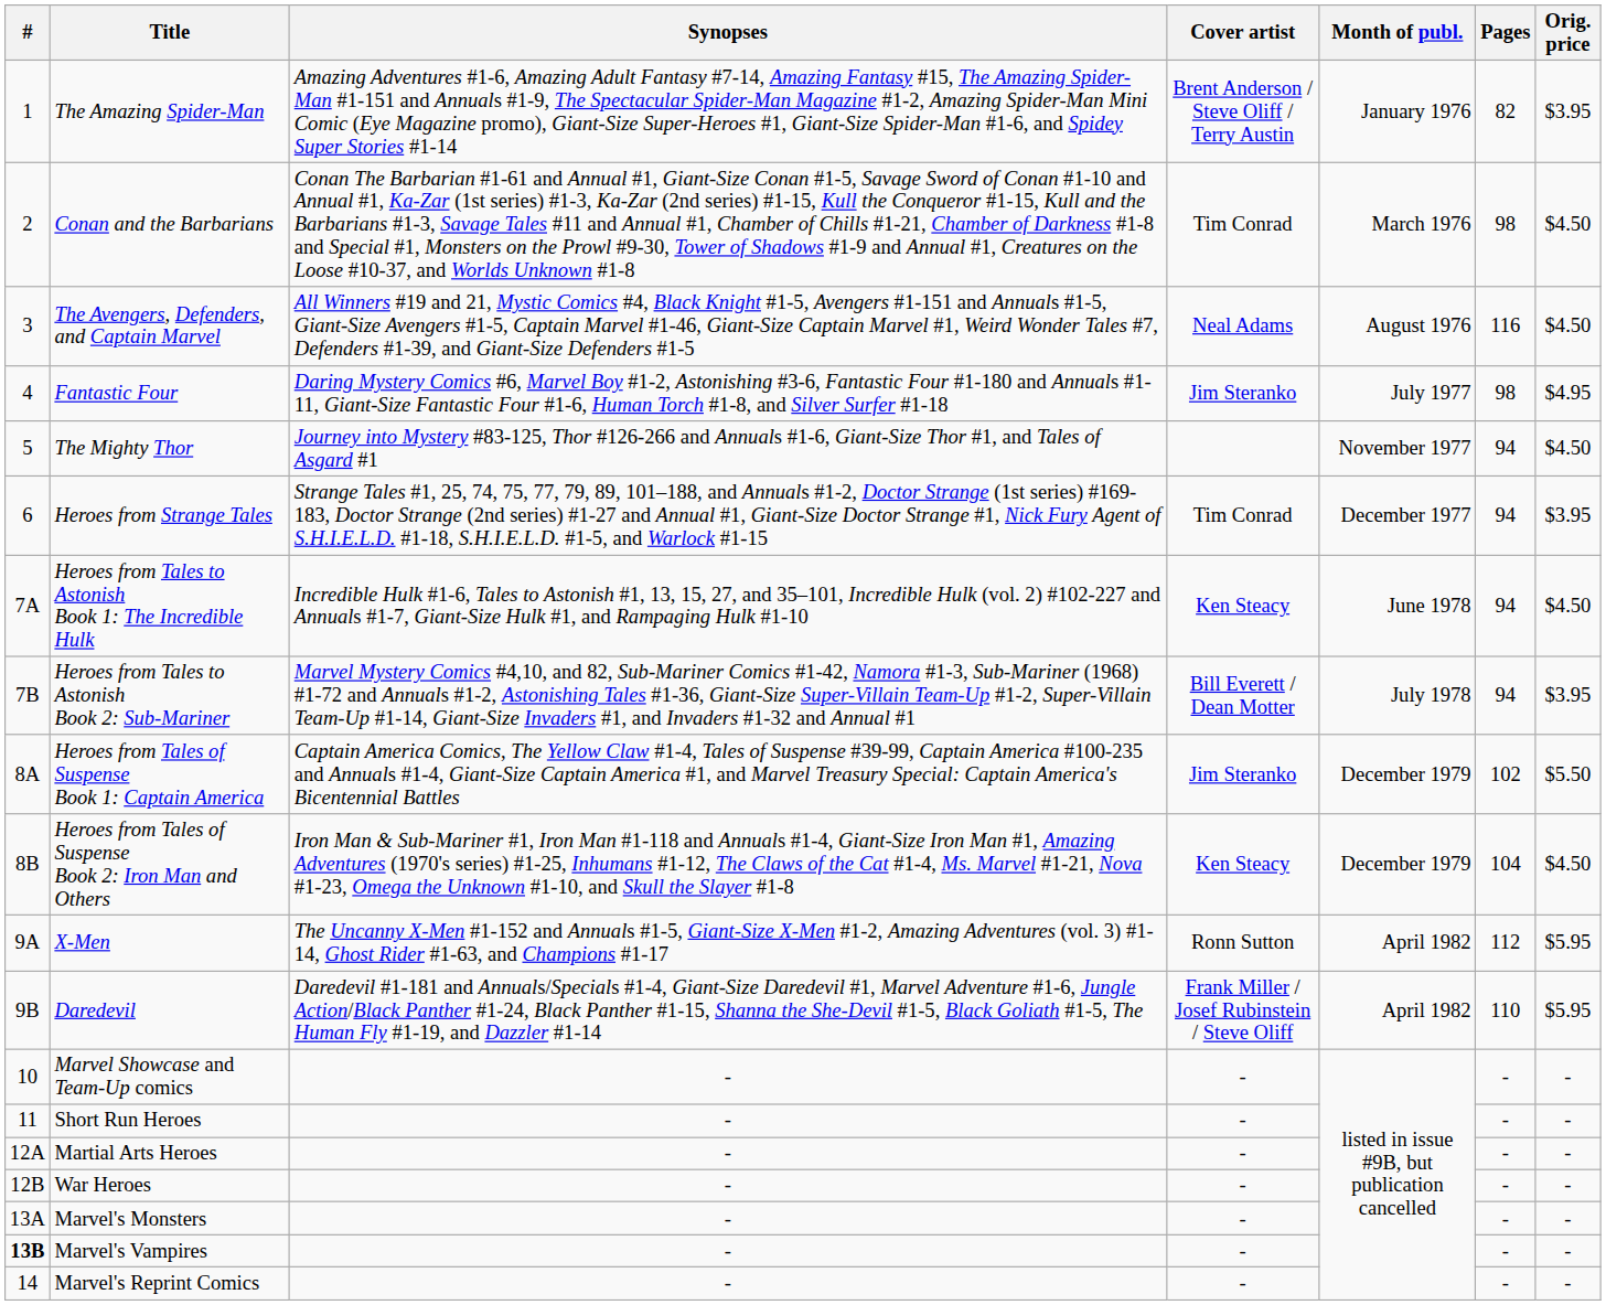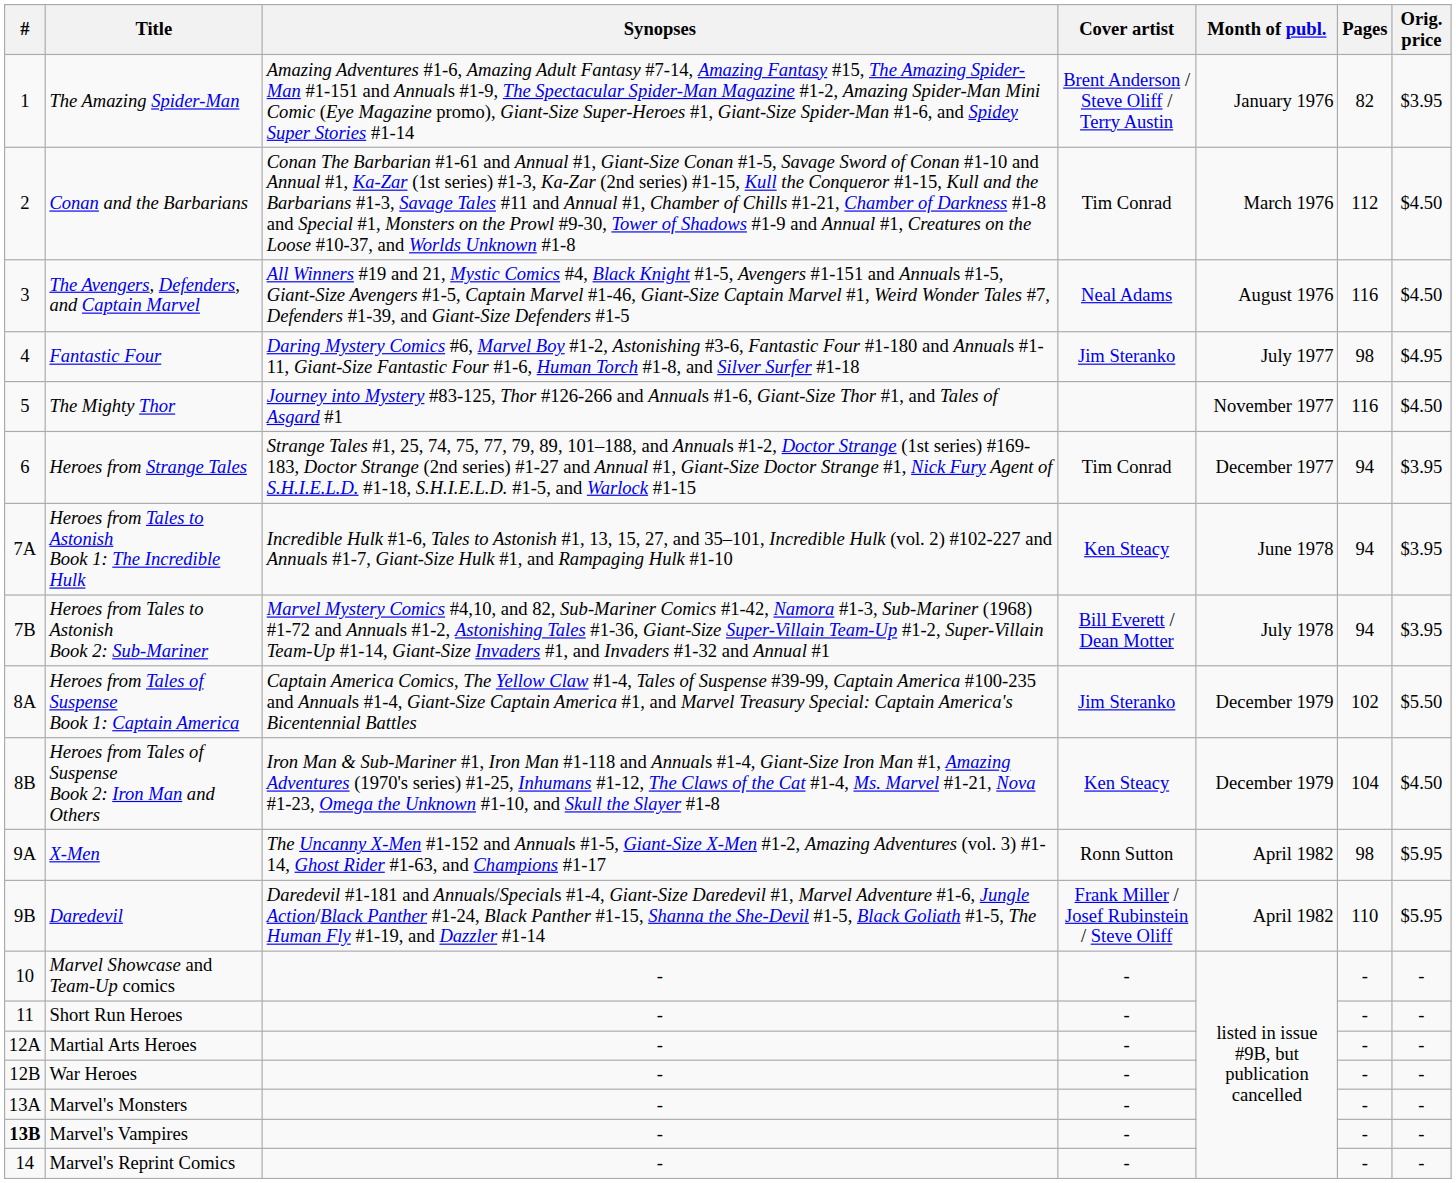 <table class="wikitable">
 <tr>
 <th>#</th>
 <th width="180">Title</th>
 <th>Synopses</th>
 <th>Cover artist</th>
 <th>Month of <a href='#'>publ.</a></th>
 <th>Pages</th>
 <th>Orig. price</th>
 </tr>
 <tr align="center">
 <td>1</td>
 <td align="left"><em>The Amazing <a href='#'>Spider-Man</a></em></td>
 <td align="left"><em>Amazing Adventures</em> #1-6, <em>Amazing Adult Fantasy</em> #7-14, <em><a href='#'>Amazing Fantasy</a></em> #15, <em><a href='#'>The Amazing Spider-Man</a></em> #1-151 and <em>Annual</em>s #1-9, <em><a href='#'>The Spectacular Spider-Man Magazine</a></em> #1-2, <em>Amazing Spider-Man Mini Comic</em> (<em>Eye Magazine</em> promo), <em>Giant-Size Super-Heroes</em> #1, <em>Giant-Size Spider-Man</em> #1-6, and <em><a href='#'>Spidey Super Stories</a></em> #1-14</td>
 <td><a href='#'>Brent Anderson</a> / <a href='#'>Steve Oliff</a> / <a href='#'>Terry Austin</a></td>
 <td align="right">January 1976</td>
 <td>82</td>
 <td>$3.95</td>
 </tr>
 <tr align="center">
 <td>2</td>
 <td align="left"><em><a href='#'>Conan</a> and the Barbarians</em></td>
 <td align="left"><em>Conan The Barbarian</em> #1-61 and <em>Annual</em> #1, <em>Giant-Size Conan</em> #1-5, <em>Savage Sword of Conan</em> #1-10 and <em>Annual</em> #1, <em><a href='#'>Ka-Zar</a></em> (1st series) #1-3, <em>Ka-Zar</em> (2nd series) #1-15, <em><a href='#'>Kull</a> the Conqueror</em> #1-15, <em>Kull and the Barbarians</em> #1-3, <em><a href='#'>Savage Tales</a></em> #11 and <em>Annual</em> #1, <em>Chamber of Chills</em> #1-21, <em><a href='#'>Chamber of Darkness</a></em> #1-8 and <em>Special</em> #1, <em>Monsters on the Prowl</em> #9-30, <em><a href='#'>Tower of Shadows</a></em> #1-9 and <em>Annual</em> #1, <em>Creatures on the Loose</em> #10-37, and <em><a href='#'>Worlds Unknown</a></em> #1-8</td>
 <td>Tim Conrad</td>
 <td align="right">March 1976</td>
-<td>98</td>
+<td>112</td>
 <td>$4.50</td>
 </tr>
 <tr align="center">
 <td>3</td>
 <td align="left"><em><a href='#'>The Avengers</a>, <a href='#'>Defenders</a>, and <a href='#'>Captain Marvel</a></em></td>
 <td align="left"><em><a href='#'>All Winners</a></em> #19 and 21, <em><a href='#'>Mystic Comics</a></em> #4, <em><a href='#'>Black Knight</a></em> #1-5, <em>Avengers</em> #1-151 and <em>Annual</em>s #1-5, <em>Giant-Size Avengers</em> #1-5, <em>Captain Marvel</em> #1-46, <em>Giant-Size Captain Marvel</em> #1, <em>Weird Wonder Tales</em> #7, <em>Defenders</em> #1-39, and <em>Giant-Size Defenders</em> #1-5</td>
 <td><a href='#'>Neal Adams</a></td>
 <td align="right">August 1976</td>
 <td>116</td>
 <td>$4.50</td>
 </tr>
 <tr align="center">
 <td>4</td>
 <td align="left"><em><a href='#'>Fantastic Four</a></em></td>
 <td align="left"><em><a href='#'>Daring Mystery Comics</a></em> #6, <em><a href='#'>Marvel Boy</a></em> #1-2, <em>Astonishing</em> #3-6, <em>Fantastic Four</em> #1-180 and <em>Annual</em>s #1-11, <em>Giant-Size Fantastic Four</em> #1-6, <em><a href='#'>Human Torch</a></em> #1-8, and <em><a href='#'>Silver Surfer</a></em> #1-18</td>
 <td><a href='#'>Jim Steranko</a></td>
 <td align="right">July 1977</td>
 <td>98</td>
 <td>$4.95</td>
 </tr>
 <tr align="center">
 <td>5</td>
 <td align="left"><em>The Mighty <a href='#'>Thor</a></em></td>
 <td align="left"><em><a href='#'>Journey into Mystery</a></em> #83-125, <em>Thor</em> #126-266 and <em>Annual</em>s #1-6, <em>Giant-Size Thor</em> #1, and <em>Tales of <a href='#'>Asgard</a></em> #1</td>
 <td></td>
 <td align="right">November 1977</td>
-<td>94</td>
+<td>116</td>
 <td>$4.50</td>
 </tr>
 <tr align="center">
 <td>6</td>
 <td align="left"><em>Heroes from <a href='#'>Strange Tales</a></em></td>
 <td align="left"><em>Strange Tales</em> #1, 25, 74, 75, 77, 79, 89, 101–188, and <em>Annual</em>s #1-2, <em><a href='#'>Doctor Strange</a></em> (1st series) #169-183, <em>Doctor Strange</em> (2nd series) #1-27 and <em>Annual</em> #1, <em>Giant-Size Doctor Strange</em> #1, <em><a href='#'>Nick Fury</a> Agent of <a href='#'>S.H.I.E.L.D.</a></em> #1-18, <em>S.H.I.E.L.D.</em> #1-5, and <em><a href='#'>Warlock</a></em> #1-15</td>
 <td>Tim Conrad</td>
 <td align="right">December 1977</td>
 <td>94</td>
 <td>$3.95</td>
 </tr>
 <tr align="center">
 <td>7A</td>
 <td align="left"><em>Heroes from <a href='#'>Tales to Astonish</a> <br>Book 1: <a href='#'>The Incredible Hulk</a></em></td>
 <td align="left"><em>Incredible Hulk</em> #1-6, <em>Tales to Astonish</em> #1, 13, 15, 27, and 35–101, <em>Incredible Hulk</em> (vol. 2) #102-227 and <em>Annual</em>s #1-7, <em>Giant-Size Hulk</em> #1, and <em>Rampaging Hulk</em> #1-10</td>
 <td><a href='#'>Ken Steacy</a></td>
 <td align="right">June 1978</td>
 <td>94</td>
-<td>$4.50</td>
+<td>$3.95</td>
 </tr>
 <tr align="center">
 <td>7B</td>
 <td align="left"><em>Heroes from Tales to Astonish <br>Book 2: <a href='#'>Sub-Mariner</a></em></td>
 <td align="left"><em><a href='#'>Marvel Mystery Comics</a></em> #4,10, and 82, <em>Sub-Mariner Comics</em> #1-42, <em><a href='#'>Namora</a></em> #1-3, <em>Sub-Mariner</em> (1968) #1-72 and <em>Annual</em>s #1-2, <em><a href='#'>Astonishing Tales</a></em> #1-36, <em>Giant-Size <a href='#'>Super-Villain Team-Up</a></em> #1-2, <em>Super-Villain Team-Up</em> #1-14, <em>Giant-Size <a href='#'>Invaders</a></em> #1, and <em>Invaders</em> #1-32 and <em>Annual</em> #1</td>
 <td><a href='#'>Bill Everett</a> / <a href='#'>Dean Motter</a></td>
 <td align="right">July 1978</td>
 <td>94</td>
 <td>$3.95</td>
 </tr>
 <tr align="center">
 <td>8A</td>
 <td align="left"><em>Heroes from <a href='#'>Tales of Suspense</a> <br>Book 1: <a href='#'>Captain America</a></em></td>
 <td align="left"><em>Captain America Comics</em>, <em>The <a href='#'>Yellow Claw</a></em> #1-4, <em>Tales of Suspense</em> #39-99, <em>Captain America</em> #100-235 and <em>Annual</em>s #1-4, <em>Giant-Size Captain America</em> #1, and <em>Marvel Treasury Special: Captain America's Bicentennial Battles</em></td>
 <td><a href='#'>Jim Steranko</a></td>
 <td align="right">December 1979</td>
 <td>102</td>
 <td>$5.50</td>
 </tr>
 <tr align="center">
 <td>8B</td>
 <td align="left"><em>Heroes from Tales of Suspense <br>Book 2: <a href='#'>Iron Man</a> and Others</em></td>
 <td align="left"><em>Iron Man & Sub-Mariner</em> #1, <em>Iron Man</em> #1-118 and <em>Annual</em>s #1-4, <em>Giant-Size Iron Man</em> #1, <em><a href='#'>Amazing Adventures</a></em> (1970's series) #1-25, <em><a href='#'>Inhumans</a></em> #1-12, <em><a href='#'>The Claws of the Cat</a></em> #1-4, <em><a href='#'>Ms. Marvel</a></em> #1-21, <em><a href='#'>Nova</a></em> #1-23, <em><a href='#'>Omega the Unknown</a></em> #1-10, and <em><a href='#'>Skull the Slayer</a></em> #1-8</td>
 <td><a href='#'>Ken Steacy</a></td>
 <td align="right">December 1979</td>
 <td>104</td>
 <td>$4.50</td>
 </tr>
 <tr align="center">
 <td>9A</td>
 <td align="left"><em><a href='#'>X-Men</a></em></td>
 <td align="left"><em>The <a href='#'>Uncanny X-Men</a></em> #1-152 and <em>Annual</em>s #1-5, <em><a href='#'>Giant-Size X-Men</a></em> #1-2, <em>Amazing Adventures</em> (vol. 3) #1-14, <em><a href='#'>Ghost Rider</a></em> #1-63, and <em><a href='#'>Champions</a></em> #1-17</td>
 <td>Ronn Sutton</td>
 <td align="right">April 1982</td>
-<td>112</td>
+<td>98</td>
 <td>$5.95</td>
 </tr>
 <tr align="center">
 <td>9B</td>
 <td align="left"><em><a href='#'>Daredevil</a></em></td>
 <td align="left"><em>Daredevil</em> #1-181 and <em>Annual</em>s/<em>Special</em>s #1-4, <em>Giant-Size Daredevil</em> #1, <em>Marvel Adventure</em> #1-6, <em><a href='#'>Jungle Action</a></em>/<em><a href='#'>Black Panther</a></em> #1-24, <em>Black Panther</em> #1-15, <em><a href='#'>Shanna the She-Devil</a></em> #1-5, <em><a href='#'>Black Goliath</a></em> #1-5, <em>The <a href='#'>Human Fly</a></em> #1-19, and <em><a href='#'>Dazzler</a></em> #1-14</td>
 <td><a href='#'>Frank Miller</a> / <a href='#'>Josef Rubinstein</a> / <a href='#'>Steve Oliff</a></td>
 <td align="right">April 1982</td>
 <td>110</td>
 <td>$5.95</td>
 </tr>
 <tr align="center">
 <td>10</td>
 <td align="left"><em>Marvel Showcase</em> and <br><em>Team-Up</em> comics</td>
 <td>-</td>
 <td>-</td>
 <td rowspan=7>listed in issue #9B, but publication cancelled</td>
 <td>-</td>
 <td>-</td>
 </tr>
 <tr align="center">
 <td>11</td>
 <td align="left">Short Run Heroes</td>
 <td>-</td>
 <td>-</td>
 <td>-</td>
 <td>-</td>
 </tr>
 <tr align="center">
 <td>12A</td>
 <td align="left">Martial Arts Heroes</td>
 <td>-</td>
 <td>-</td>
 <td>-</td>
 <td>-</td>
 </tr>
 <tr align="center">
 <td>12B</td>
 <td align="left">War Heroes</td>
 <td>-</td>
 <td>-</td>
 <td>-</td>
 <td>-</td>
 </tr>
 <tr align="center">
 <td>13A</td>
 <td align="left">Marvel's Monsters</td>
 <td>-</td>
 <td>-</td>
 <td>-</td>
 <td>-</td>
 </tr>
 <tr align="center">
 <td><strong>13B</strong></td>
 <td align="left">Marvel's Vampires</td>
 <td>-</td>
 <td>-</td>
 <td>-</td>
 <td>-</td>
 </tr>
 <tr align="center">
 <td>14</td>
 <td align="left">Marvel's Reprint Comics</td>
 <td>-</td>
 <td>-</td>
 <td>-</td>
 <td>-</td>
 </tr>
 </table>
